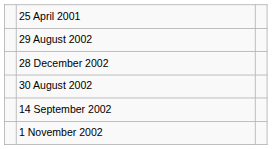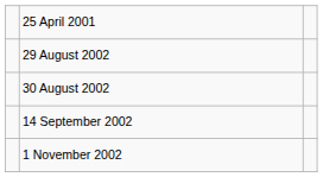 <table class="wikitable" style="font-size: 89%; float: left; width: 25em; margin-right: 1em; line-height: 1.65em !important; height: 190px;">
 <tr>
 <td></td>
 <td>25 April 2001</td>
 <td></td>
 </tr>
 <tr>
 <td></td>
 <td>29 August 2002</td>
-<td></td>
-</tr>
-<tr>
-<td></td>
-<td>28 December 2002</td>
 <td></td>
 </tr>
 <tr>
 <td></td>
 <td>30 August 2002</td>
 <td></td>
 </tr>
 <tr>
 <td></td>
 <td>14 September 2002</td>
 <td></td>
 </tr>
 <tr>
 <td></td>
 <td>1 November 2002</td>
 <td></td>
 </tr>
 </table>
